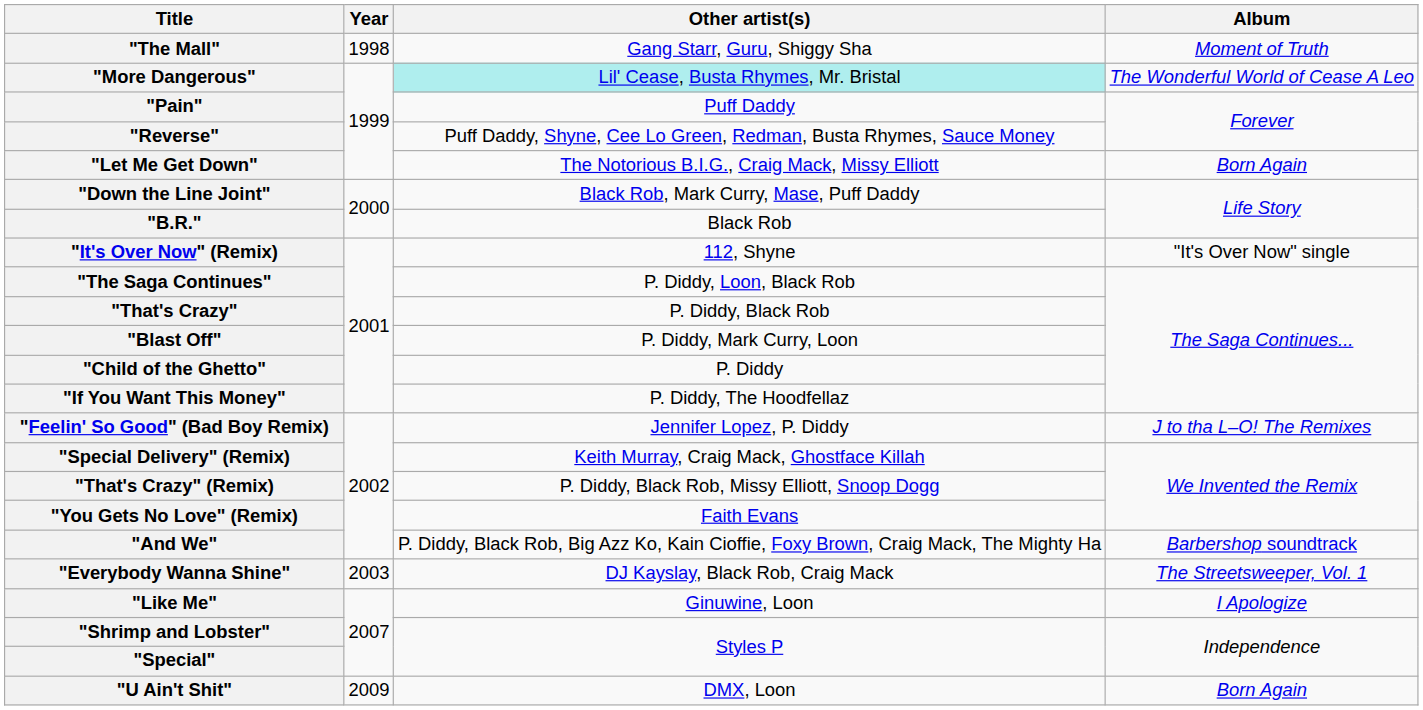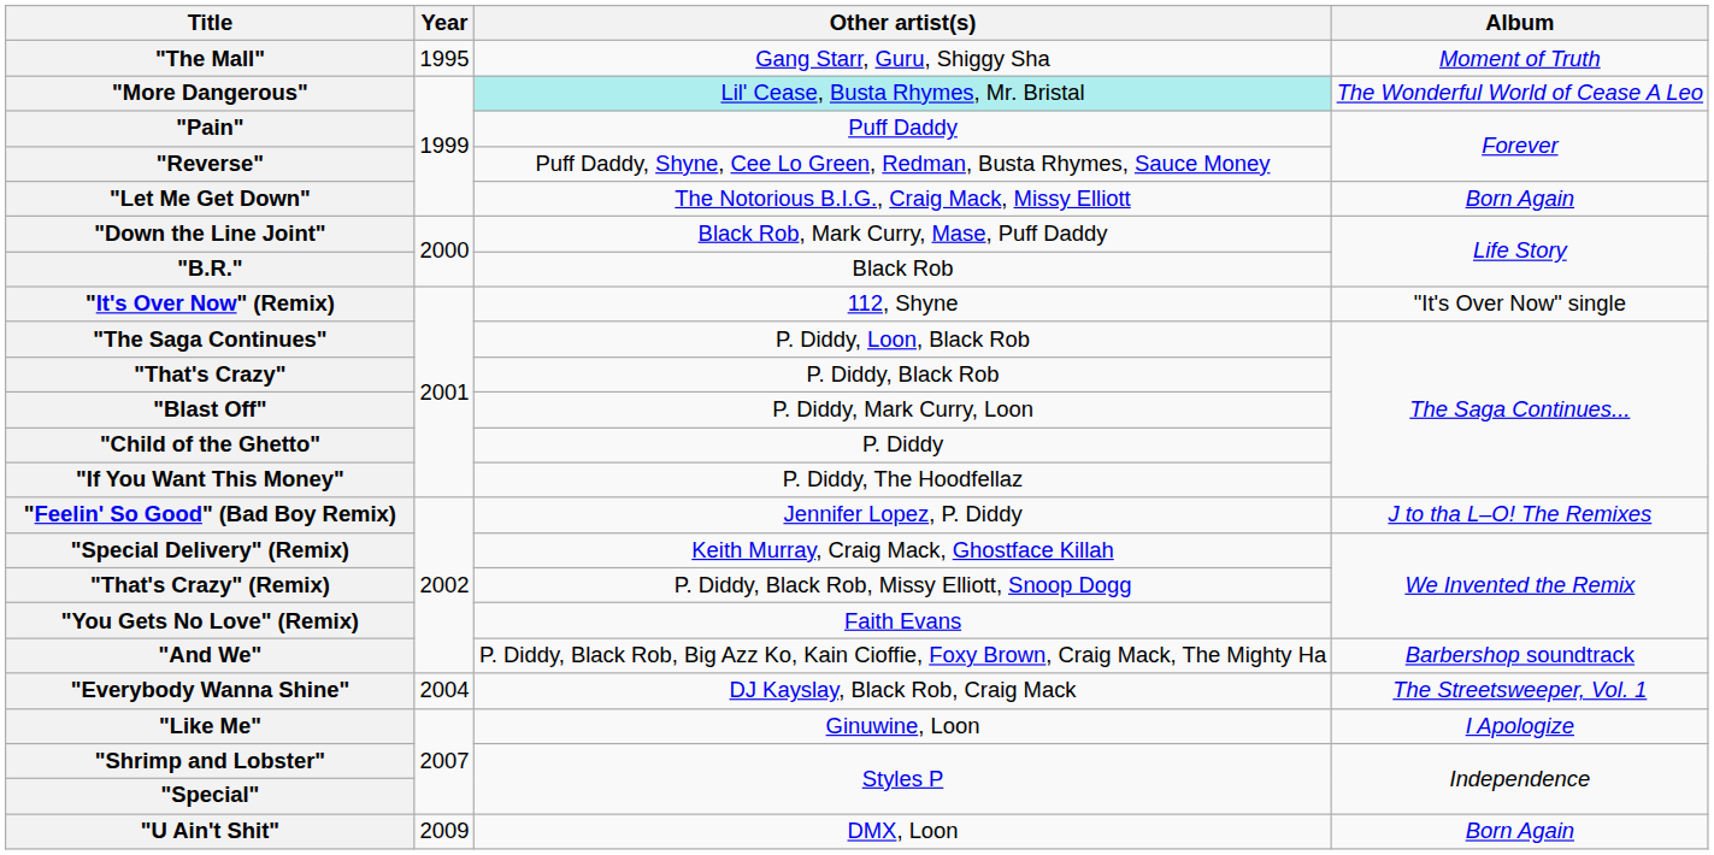 <table class="wikitable plainrowheaders" style="text-align:center;" border="1">
 <tr>
 <th scope="col" style="width:18em;">Title</th>
 <th scope="col">Year</th>
 <th scope="col">Other artist(s)</th>
 <th scope="col">Album</th>
 </tr>
 <tr>
 <th scope="row">"The Mall"</th>
-<td>1998</td>
+<td>1995</td>
 <td><a href='#'>Gang Starr</a>, <a href='#'>Guru</a>, Shiggy Sha</td>
 <td><em><a href='#'>Moment of Truth</a></em></td>
 </tr>
 <tr>
 <th scope="row">"More Dangerous"</th>
 <td rowspan="4">1999</td>
 <td style="background: paleturquoise;"><a href='#'>Lil' Cease</a>, <a href='#'>Busta Rhymes</a>, Mr. Bristal</td>
 <td><em><a href='#'>The Wonderful World of Cease A Leo</a></em></td>
 </tr>
 <tr>
 <th scope="row">"Pain"</th>
 <td><a href='#'>Puff Daddy</a></td>
 <td rowspan="2"><em><a href='#'>Forever</a></em></td>
 </tr>
 <tr>
 <th scope="row">"Reverse"</th>
 <td>Puff Daddy, <a href='#'>Shyne</a>, <a href='#'>Cee Lo Green</a>, <a href='#'>Redman</a>, Busta Rhymes, <a href='#'>Sauce Money</a></td>
 </tr>
 <tr>
 <th scope="row">"Let Me Get Down"</th>
 <td><a href='#'>The Notorious B.I.G.</a>, <a href='#'>Craig Mack</a>, <a href='#'>Missy Elliott</a></td>
 <td><em><a href='#'>Born Again</a></em></td>
 </tr>
 <tr>
 <th scope="row">"Down the Line Joint"</th>
 <td rowspan="2">2000</td>
 <td><a href='#'>Black Rob</a>, Mark Curry, <a href='#'>Mase</a>, Puff Daddy</td>
 <td rowspan="2"><em><a href='#'>Life Story</a></em></td>
 </tr>
 <tr>
 <th scope="row">"B.R."</th>
 <td>Black Rob</td>
 </tr>
 <tr>
 <th scope="row">"<a href='#'>It's Over Now</a>" (Remix)</th>
 <td rowspan="6">2001</td>
 <td><a href='#'>112</a>, Shyne</td>
 <td>"It's Over Now" single</td>
 </tr>
 <tr>
 <th scope="row">"The Saga Continues"</th>
 <td>P. Diddy, <a href='#'>Loon</a>, Black Rob</td>
 <td rowspan="5"><em><a href='#'>The Saga Continues...</a></em></td>
 </tr>
 <tr>
 <th scope="row">"That's Crazy"</th>
 <td>P. Diddy, Black Rob</td>
 </tr>
 <tr>
 <th scope="row">"Blast Off"</th>
 <td>P. Diddy, Mark Curry, Loon</td>
 </tr>
 <tr>
 <th scope="row">"Child of the Ghetto"</th>
 <td>P. Diddy</td>
 </tr>
 <tr>
 <th scope="row">"If You Want This Money"</th>
 <td>P. Diddy, The Hoodfellaz</td>
 </tr>
 <tr>
 <th scope="row">"<a href='#'>Feelin' So Good</a>" (Bad Boy Remix)</th>
 <td rowspan="5">2002</td>
 <td><a href='#'>Jennifer Lopez</a>, P. Diddy</td>
 <td><em><a href='#'>J to tha L–O! The Remixes</a></em></td>
 </tr>
 <tr>
 <th scope="row">"Special Delivery" (Remix)</th>
 <td><a href='#'>Keith Murray</a>, Craig Mack, <a href='#'>Ghostface Killah</a></td>
 <td rowspan="3"><em><a href='#'>We Invented the Remix</a></em></td>
 </tr>
 <tr>
 <th scope="row">"That's Crazy" (Remix)</th>
 <td>P. Diddy, Black Rob, Missy Elliott, <a href='#'>Snoop Dogg</a></td>
 </tr>
 <tr>
 <th scope="row">"You Gets No Love" (Remix)</th>
 <td><a href='#'>Faith Evans</a></td>
 </tr>
 <tr>
 <th scope="row">"And We"</th>
 <td>P. Diddy, Black Rob, Big Azz Ko, Kain Cioffie, <a href='#'>Foxy Brown</a>, Craig Mack, The Mighty Ha</td>
 <td><a href='#'><em>Barbershop</em> soundtrack</a></td>
 </tr>
 <tr>
 <th scope="row">"Everybody Wanna Shine"</th>
-<td>2003</td>
+<td>2004</td>
 <td><a href='#'>DJ Kayslay</a>, Black Rob, Craig Mack</td>
 <td><em><a href='#'>The Streetsweeper, Vol. 1</a></em></td>
 </tr>
 <tr>
 <th scope="row">"Like Me"</th>
 <td rowspan="3">2007</td>
 <td><a href='#'>Ginuwine</a>, Loon</td>
 <td><em><a href='#'>I Apologize</a></em></td>
 </tr>
 <tr>
 <th scope="row">"Shrimp and Lobster"</th>
 <td rowspan="2"><a href='#'>Styles P</a></td>
 <td rowspan="2"><em>Independence</em></td>
 </tr>
 <tr>
 <th scope="row">"Special"</th>
 </tr>
 <tr>
 <th scope="row">"U Ain't Shit"</th>
 <td>2009</td>
 <td><a href='#'>DMX</a>, Loon</td>
 <td><em><a href='#'>Born Again</a></em></td>
 </tr>
 </table>
